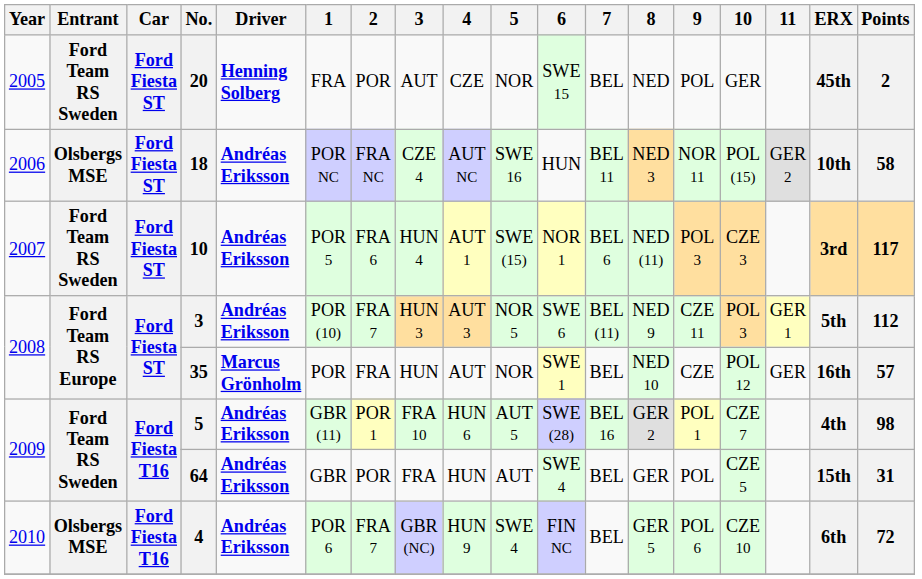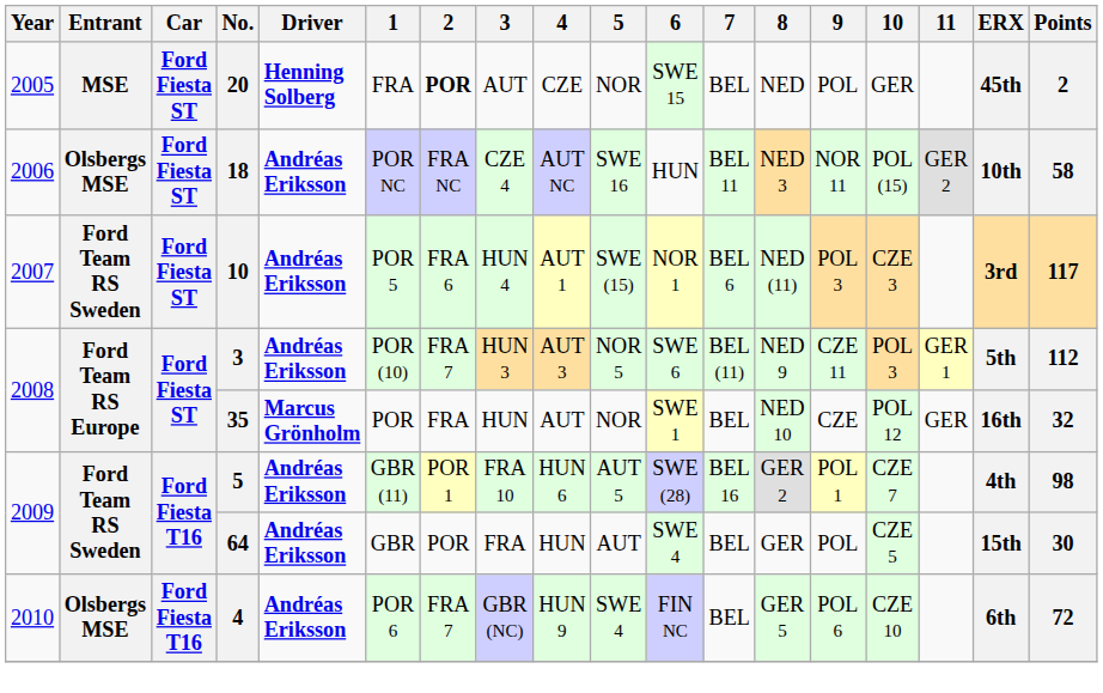 <table class="wikitable" border="1" style="text-align:center; font-size:90%;">
 <tr valign="top">
 <th>Year</th>
 <th>Entrant</th>
 <th>Car</th>
 <th>No.</th>
 <th>Driver</th>
 <th>1</th>
 <th>2</th>
 <th>3</th>
 <th>4</th>
 <th>5</th>
 <th>6</th>
 <th>7</th>
 <th>8</th>
 <th>9</th>
 <th>10</th>
 <th>11</th>
 <th>ERX</th>
 <th>Points</th>
 </tr>
 <tr>
 <td><a href='#'>2005</a></td>
-<th>Ford Team RS Sweden</th>
+<th>MSE</th>
 <th><a href='#'>Ford Fiesta ST</a></th>
 <th>20</th>
 <td align="left"> <strong><a href='#'>Henning Solberg</a></strong></td>
 <td>FRA<br><small></small></td>
-<td>POR<br><small></small></td>
+<td><strong>POR<br><small></small></strong></td>
 <td>AUT<br><small></small></td>
 <td>CZE<br><small></small></td>
 <td>NOR<br><small></small></td>
 <td style="background:#DFFFDF;">SWE<br><small>15</small></td>
 <td>BEL<br><small></small></td>
 <td>NED<br><small></small></td>
 <td>POL<br><small></small></td>
 <td>GER<br><small></small></td>
 <td></td>
 <th>45th</th>
 <th>2</th>
 </tr>
 <tr>
 <td><a href='#'>2006</a></td>
 <th>Olsbergs MSE</th>
 <th><a href='#'>Ford Fiesta ST</a></th>
 <th>18</th>
 <td align="left"> <strong><a href='#'>Andréas Eriksson</a></strong></td>
 <td style="background:#CFCFFF;">POR<br><small>NC</small></td>
 <td style="background:#CFCFFF;">FRA<br><small>NC</small></td>
 <td style="background:#DFFFDF;">CZE<br><small>4</small></td>
 <td style="background:#CFCFFF;">AUT<br><small>NC</small></td>
 <td style="background:#DFFFDF;">SWE<br><small>16</small></td>
 <td>HUN<br><small></small></td>
 <td style="background:#DFFFDF;">BEL<br><small>11</small></td>
 <td style="background:#FFDF9F;">NED<br><small>3</small></td>
 <td style="background:#DFFFDF;">NOR<br><small>11</small></td>
 <td style="background:#DFFFDF;">POL<br><small>(15)</small></td>
 <td style="background:#DFDFDF;">GER<br><small>2</small></td>
 <th>10th</th>
 <th>58</th>
 </tr>
 <tr>
 <td><a href='#'>2007</a></td>
 <th>Ford Team RS Sweden</th>
 <th><a href='#'>Ford Fiesta ST</a></th>
 <th>10</th>
 <td align="left"> <strong><a href='#'>Andréas Eriksson</a></strong></td>
 <td style="background:#DFFFDF;">POR<br><small>5</small></td>
 <td style="background:#DFFFDF;">FRA<br><small>6</small></td>
 <td style="background:#DFFFDF;">HUN<br><small>4</small></td>
 <td style="background:#FFFFBF;">AUT<br><small>1</small></td>
 <td style="background:#DFFFDF;">SWE<br><small>(15)</small></td>
 <td style="background:#FFFFBF;">NOR<br><small>1</small></td>
 <td style="background:#DFFFDF;">BEL<br><small>6</small></td>
 <td style="background:#DFFFDF;">NED<br><small>(11)</small></td>
 <td style="background:#FFDF9F;">POL<br><small>3</small></td>
 <td style="background:#FFDF9F;">CZE<br><small>3</small></td>
 <td></td>
 <th style="background:#FFDF9F;">3rd</th>
 <th style="background:#FFDF9F;">117</th>
 </tr>
 <tr>
 <td rowspan=2><a href='#'>2008</a></td>
 <th rowspan=2 align="left">Ford Team RS Europe</th>
 <th rowspan=2 align="left"><a href='#'>Ford Fiesta ST</a></th>
 <th>3</th>
 <td align="left"> <strong><a href='#'>Andréas Eriksson</a></strong></td>
 <td style="background:#DFFFDF;">POR<br><small>(10)</small></td>
 <td style="background:#DFFFDF;">FRA<br><small>7</small></td>
 <td style="background:#FFDF9F;">HUN<br><small>3</small></td>
 <td style="background:#FFDF9F;">AUT<br><small>3</small></td>
 <td style="background:#DFFFDF;">NOR<br><small>5</small></td>
 <td style="background:#DFFFDF;">SWE<br><small>6</small></td>
 <td style="background:#DFFFDF;">BEL<br><small>(11)</small></td>
 <td style="background:#DFFFDF;">NED<br><small>9</small></td>
 <td style="background:#DFFFDF;">CZE<br><small>11</small></td>
 <td style="background:#FFDF9F;">POL<br><small>3</small></td>
 <td style="background:#FFFFBF;">GER<br><small>1</small></td>
 <th>5th</th>
 <th>112</th>
 </tr>
 <tr>
 <th>35</th>
 <td align="left"> <strong><a href='#'>Marcus Grönholm</a></strong></td>
 <td>POR<br><small></small></td>
 <td>FRA<br><small></small></td>
 <td>HUN<br><small></small></td>
 <td>AUT<br><small></small></td>
 <td>NOR<br><small></small></td>
 <td style="background:#FFFFBF;">SWE<br><small>1</small></td>
 <td>BEL<br><small></small></td>
 <td style="background:#DFFFDF;">NED<br><small>10</small></td>
 <td>CZE<br><small></small></td>
 <td style="background:#DFFFDF;">POL<br><small>12</small></td>
 <td>GER<br><small></small></td>
 <th>16th</th>
-<th>57</th>
+<th>32</th>
 </tr>
 <tr>
 <td rowspan=2><a href='#'>2009</a></td>
 <th rowspan=2>Ford Team RS Sweden</th>
 <th rowspan=2><a href='#'>Ford Fiesta T16</a></th>
 <th>5</th>
 <td align="left"> <strong><a href='#'>Andréas Eriksson</a></strong></td>
 <td style="background:#DFFFDF;">GBR<br><small>(11)</small></td>
 <td style="background:#FFFFBF;">POR<br><small>1</small></td>
 <td style="background:#DFFFDF;">FRA<br><small>10</small></td>
 <td style="background:#DFFFDF;">HUN<br><small>6</small></td>
 <td style="background:#DFFFDF;">AUT<br><small>5</small></td>
 <td style="background:#CFCFFF;">SWE<br><small>(28)</small></td>
 <td style="background:#DFFFDF;">BEL<br><small>16</small></td>
 <td style="background:#DFDFDF;">GER<br><small>2</small></td>
 <td style="background:#FFFFBF;">POL<br><small>1</small></td>
 <td style="background:#DFFFDF;">CZE<br><small>7</small></td>
 <td></td>
 <th>4th</th>
 <th>98</th>
 </tr>
 <tr>
 <th>64</th>
 <td align="left"> <strong><a href='#'>Andréas Eriksson</a></strong></td>
 <td>GBR</td>
 <td>POR</td>
 <td>FRA</td>
 <td>HUN</td>
 <td>AUT</td>
 <td style="background:#DFFFDF;">SWE<br><small>4</small></td>
 <td>BEL</td>
 <td>GER</td>
 <td>POL</td>
 <td style="background:#DFFFDF;">CZE<br><small>5</small></td>
 <td></td>
 <th>15th</th>
-<th>31</th>
+<th>30</th>
 </tr>
 <tr>
 <td><a href='#'>2010</a></td>
 <th>Olsbergs MSE</th>
 <th><a href='#'>Ford Fiesta T16</a></th>
 <th>4</th>
 <td align="left"> <strong><a href='#'>Andréas Eriksson</a></strong></td>
 <td style="background:#DFFFDF;">POR<br><small>6</small></td>
 <td style="background:#DFFFDF;">FRA<br><small>7</small></td>
 <td style="background:#CFCFFF;">GBR<br><small>(NC)</small></td>
 <td style="background:#DFFFDF;">HUN<br><small>9</small></td>
 <td style="background:#DFFFDF;">SWE<br><small>4</small></td>
 <td style="background:#CFCFFF;">FIN<br><small>NC</small></td>
 <td>BEL<br><small></small></td>
 <td style="background:#DFFFDF;">GER<br><small>5</small></td>
 <td style="background:#DFFFDF;">POL<br><small>6</small></td>
 <td style="background:#DFFFDF;">CZE<br><small>10</small></td>
 <td></td>
 <th>6th</th>
 <th>72</th>
 </tr>
 <tr>
 </tr>
 </table>
